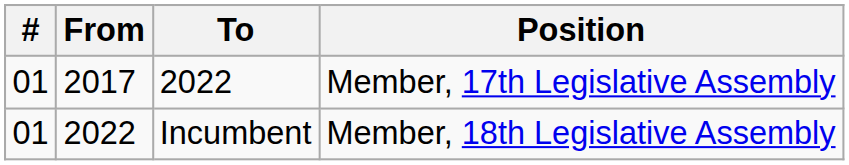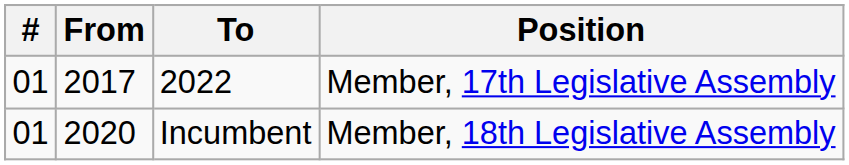 <table class="wikitable  sortable">
 <tr>
 <th>#</th>
 <th>From</th>
 <th>To</th>
 <th>Position</th>
 </tr>
 <tr>
 <td>01</td>
 <td>2017</td>
 <td>2022</td>
 <td>Member, <a href='#'>17th Legislative  Assembly</a></td>
 </tr>
 <tr>
 <td>01</td>
-<td>2022</td>
+<td>2020</td>
 <td>Incumbent</td>
 <td>Member, <a href='#'>18th Legislative Assembly</a></td>
 </tr>
 </table>
